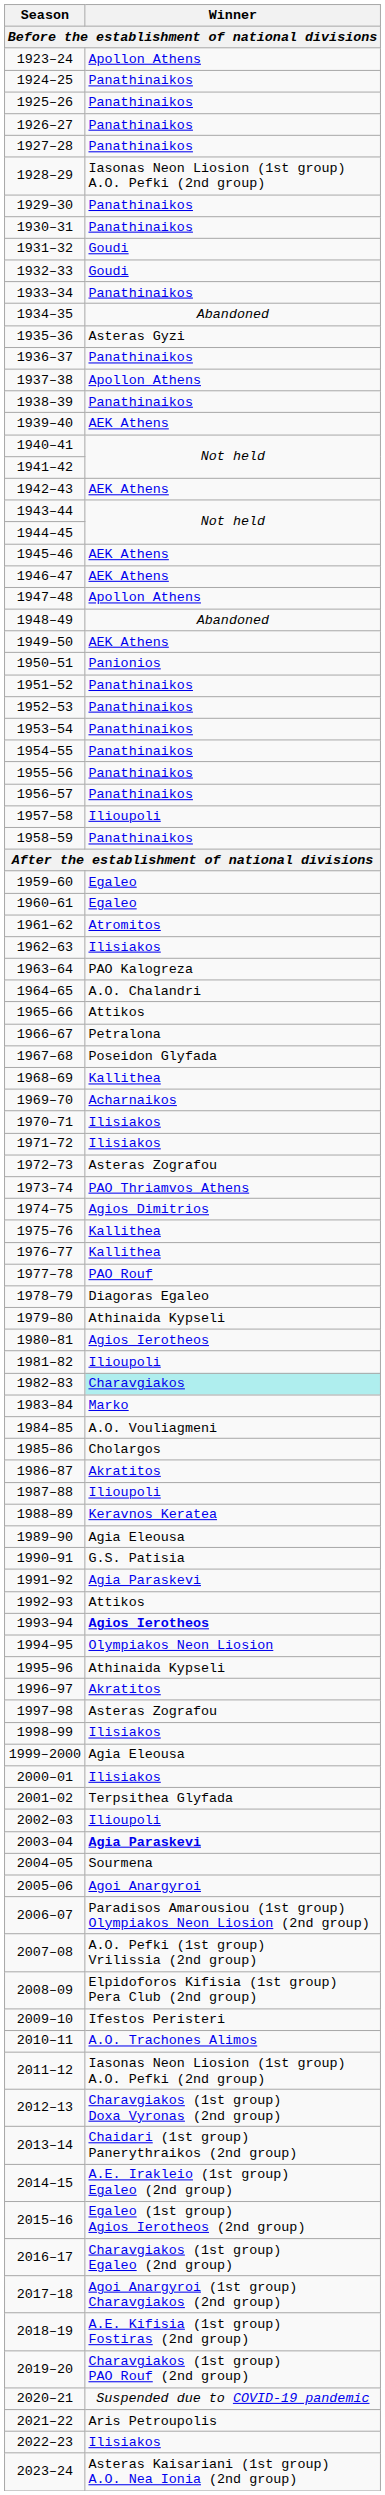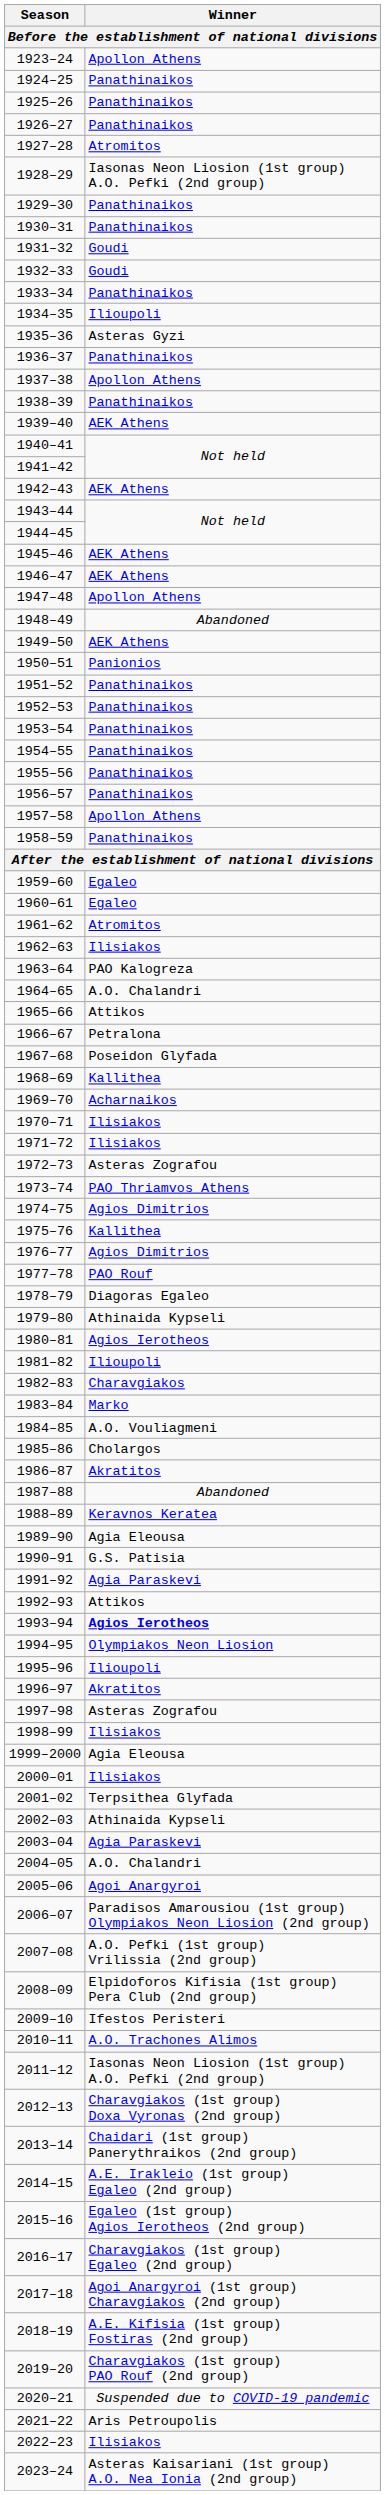 <table class="wikitable" style="text-align:left;">
 <tr>
 <th>Season</th>
 <th>Winner</th>
 </tr>
 <tr>
 <th colspan="2" align="center"><em>Before the establishment of national divisions</em></th>
 </tr>
 <tr>
 <td align="center">1923–24</td>
 <td><a href='#'>Apollon Athens</a></td>
 </tr>
 <tr>
 <td align="center">1924–25</td>
 <td><a href='#'>Panathinaikos</a></td>
 </tr>
 <tr>
 <td align="center">1925–26</td>
 <td><a href='#'>Panathinaikos</a></td>
 </tr>
 <tr>
 <td align="center">1926–27</td>
 <td><a href='#'>Panathinaikos</a></td>
 </tr>
 <tr>
 <td align="center">1927–28</td>
-<td><a href='#'>Panathinaikos</a></td>
+<td><a href='#'>Atromitos</a></td>
 </tr>
 <tr>
 <td align="center">1928–29</td>
 <td>Iasonas Neon Liosion (1st group)<br>A.O. Pefki (2nd group)</td>
 </tr>
 <tr>
 <td align="center">1929–30</td>
 <td><a href='#'>Panathinaikos</a></td>
 </tr>
 <tr>
 <td align="center">1930–31</td>
 <td><a href='#'>Panathinaikos</a></td>
 </tr>
 <tr>
 <td align="center">1931–32</td>
 <td><a href='#'>Goudi</a></td>
 </tr>
 <tr>
 <td align="center">1932–33</td>
 <td><a href='#'>Goudi</a></td>
 </tr>
 <tr>
 <td align="center">1933–34</td>
 <td><a href='#'>Panathinaikos</a></td>
 </tr>
 <tr>
 <td align="center">1934–35</td>
-<td align="center"><em>Abandoned</em></td>
+<td><a href='#'>Ilioupoli</a></td>
 </tr>
 <tr>
 <td align="center">1935–36</td>
 <td>Asteras Gyzi</td>
 </tr>
 <tr>
 <td align="center">1936–37</td>
 <td><a href='#'>Panathinaikos</a></td>
 </tr>
 <tr>
 <td align="center">1937–38</td>
 <td><a href='#'>Apollon Athens</a></td>
 </tr>
 <tr>
 <td align="center">1938–39</td>
 <td><a href='#'>Panathinaikos</a></td>
 </tr>
 <tr>
 <td align="center">1939–40</td>
 <td><a href='#'>AEK Athens</a></td>
 </tr>
 <tr>
 <td align="center">1940–41</td>
 <td rowspan="2" align="center"><em>Not held</em></td>
 </tr>
 <tr>
 <td align="center">1941–42</td>
 </tr>
 <tr>
 <td align="center">1942–43</td>
 <td><a href='#'>AEK Athens</a></td>
 </tr>
 <tr>
 <td align="center">1943–44</td>
 <td rowspan="2" align="center"><em>Not held</em></td>
 </tr>
 <tr>
 <td align="center">1944–45</td>
 </tr>
 <tr>
 <td align="center">1945–46</td>
 <td><a href='#'>AEK Athens</a></td>
 </tr>
 <tr>
 <td align="center">1946–47</td>
 <td><a href='#'>AEK Athens</a></td>
 </tr>
 <tr>
 <td align="center">1947–48</td>
 <td><a href='#'>Apollon Athens</a></td>
 </tr>
 <tr>
 <td align="center">1948–49</td>
 <td align="center"><em>Abandoned</em></td>
 </tr>
 <tr>
 <td align="center">1949–50</td>
 <td><a href='#'>AEK Athens</a></td>
 </tr>
 <tr>
 <td align="center">1950–51</td>
 <td><a href='#'>Panionios</a></td>
 </tr>
 <tr>
 <td align="center">1951–52</td>
 <td><a href='#'>Panathinaikos</a></td>
 </tr>
 <tr>
 <td align="center">1952–53</td>
 <td><a href='#'>Panathinaikos</a></td>
 </tr>
 <tr>
 <td align="center">1953–54</td>
 <td><a href='#'>Panathinaikos</a></td>
 </tr>
 <tr>
 <td align="center">1954–55</td>
 <td><a href='#'>Panathinaikos</a></td>
 </tr>
 <tr>
 <td align="center">1955–56</td>
 <td><a href='#'>Panathinaikos</a></td>
 </tr>
 <tr>
 <td align="center">1956–57</td>
 <td><a href='#'>Panathinaikos</a></td>
 </tr>
 <tr>
 <td align="center">1957–58</td>
-<td><a href='#'>Ilioupoli</a></td>
+<td><a href='#'>Apollon Athens</a></td>
 </tr>
 <tr>
 <td align="center">1958–59</td>
 <td><a href='#'>Panathinaikos</a></td>
 </tr>
 <tr>
 <th colspan="2" align="center"><em>After the establishment of national divisions</em></th>
 </tr>
 <tr>
 <td align="center">1959–60</td>
 <td><a href='#'>Egaleo</a></td>
 </tr>
 <tr>
 <td align="center">1960–61</td>
 <td><a href='#'>Egaleo</a></td>
 </tr>
 <tr>
 <td align="center">1961–62</td>
 <td><a href='#'>Atromitos</a></td>
 </tr>
 <tr>
 <td align="center">1962–63</td>
 <td><a href='#'>Ilisiakos</a></td>
 </tr>
 <tr>
 <td align="center">1963–64</td>
 <td>PAO Kalogreza</td>
 </tr>
 <tr>
 <td align="center">1964–65</td>
 <td>A.O. Chalandri</td>
 </tr>
 <tr>
 <td align="center">1965–66</td>
 <td>Attikos</td>
 </tr>
 <tr>
 <td align="center">1966–67</td>
 <td>Petralona</td>
 </tr>
 <tr>
 <td align="center">1967–68</td>
 <td>Poseidon Glyfada</td>
 </tr>
 <tr>
 <td align="center">1968–69</td>
 <td><a href='#'>Kallithea</a></td>
 </tr>
 <tr>
 <td align="center">1969–70</td>
 <td><a href='#'>Acharnaikos</a></td>
 </tr>
 <tr>
 <td align="center">1970–71</td>
 <td><a href='#'>Ilisiakos</a></td>
 </tr>
 <tr>
 <td align="center">1971–72</td>
 <td><a href='#'>Ilisiakos</a></td>
 </tr>
 <tr>
 <td align="center">1972–73</td>
 <td>Asteras Zografou</td>
 </tr>
 <tr>
 <td align="center">1973–74</td>
 <td><a href='#'>PAO Thriamvos Athens</a></td>
 </tr>
 <tr>
 <td align="center">1974–75</td>
 <td><a href='#'>Agios Dimitrios</a></td>
 </tr>
 <tr>
 <td align="center">1975–76</td>
 <td><a href='#'>Kallithea</a></td>
 </tr>
 <tr>
 <td align="center">1976–77</td>
-<td><a href='#'>Kallithea</a></td>
+<td><a href='#'>Agios Dimitrios</a></td>
 </tr>
 <tr>
 <td align="center">1977–78</td>
 <td><a href='#'>PAO Rouf</a></td>
 </tr>
 <tr>
 <td align="center">1978–79</td>
 <td>Diagoras Egaleo</td>
 </tr>
 <tr>
 <td align="center">1979–80</td>
 <td>Athinaida Kypseli</td>
 </tr>
 <tr>
 <td align="center">1980–81</td>
 <td><a href='#'>Agios Ierotheos</a></td>
 </tr>
 <tr>
 <td align="center">1981–82</td>
 <td><a href='#'>Ilioupoli</a></td>
 </tr>
 <tr>
 <td align="center">1982–83</td>
-<td style="background: paleturquoise;"><a href='#'>Charavgiakos</a></td>
+<td><a href='#'>Charavgiakos</a></td>
 </tr>
 <tr>
 <td align="center">1983–84</td>
 <td><a href='#'>Marko</a></td>
 </tr>
 <tr>
 <td align="center">1984–85</td>
 <td>A.O. Vouliagmeni</td>
 </tr>
 <tr>
 <td align="center">1985–86</td>
 <td>Cholargos</td>
 </tr>
 <tr>
 <td align="center">1986–87</td>
 <td><a href='#'>Akratitos</a></td>
 </tr>
 <tr>
 <td align="center">1987–88</td>
-<td><a href='#'>Ilioupoli</a></td>
+<td align="center"><em>Abandoned</em></td>
 </tr>
 <tr>
 <td align="center">1988–89</td>
 <td><a href='#'>Keravnos Keratea</a></td>
 </tr>
 <tr>
 <td align="center">1989–90</td>
 <td>Agia Eleousa</td>
 </tr>
 <tr>
 <td align="center">1990–91</td>
 <td>G.S. Patisia</td>
 </tr>
 <tr>
 <td align="center">1991–92</td>
 <td><a href='#'>Agia Paraskevi</a></td>
 </tr>
 <tr>
 <td align="center">1992–93</td>
 <td>Attikos</td>
 </tr>
 <tr>
 <td align="center">1993–94</td>
 <td><strong><a href='#'>Agios Ierotheos</a></strong></td>
 </tr>
 <tr>
 <td align="center">1994–95</td>
 <td><a href='#'>Olympiakos Neon Liosion</a></td>
 </tr>
 <tr>
 <td align="center">1995–96</td>
-<td>Athinaida Kypseli</td>
+<td><a href='#'>Ilioupoli</a></td>
 </tr>
 <tr>
 <td align="center">1996–97</td>
 <td><a href='#'>Akratitos</a></td>
 </tr>
 <tr>
 <td align="center">1997–98</td>
 <td>Asteras Zografou</td>
 </tr>
 <tr>
 <td align="center">1998–99</td>
 <td><a href='#'>Ilisiakos</a></td>
 </tr>
 <tr>
 <td align="center">1999–2000</td>
 <td>Agia Eleousa</td>
 </tr>
 <tr>
 <td align="center">2000–01</td>
 <td><a href='#'>Ilisiakos</a></td>
 </tr>
 <tr>
 <td align="center">2001–02</td>
 <td>Terpsithea Glyfada</td>
 </tr>
 <tr>
 <td align="center">2002–03</td>
-<td><a href='#'>Ilioupoli</a></td>
+<td>Athinaida Kypseli</td>
 </tr>
 <tr>
 <td align="center">2003–04</td>
-<td><strong><a href='#'>Agia Paraskevi</a></strong></td>
+<td><a href='#'>Agia Paraskevi</a></td>
 </tr>
 <tr>
 <td align="center">2004–05</td>
-<td>Sourmena</td>
+<td>A.O. Chalandri</td>
 </tr>
 <tr>
 <td align="center">2005–06</td>
 <td><a href='#'>Agoi Anargyroi</a></td>
 </tr>
 <tr>
 <td align="center">2006–07</td>
 <td>Paradisos Amarousiou (1st group)<br><a href='#'>Olympiakos Neon Liosion</a> (2nd group)</td>
 </tr>
 <tr>
 <td align="center">2007–08</td>
 <td>A.O. Pefki (1st group)<br>Vrilissia (2nd group)</td>
 </tr>
 <tr>
 <td align="center">2008–09</td>
 <td>Elpidoforos Kifisia (1st group)<br>Pera Club (2nd group)</td>
 </tr>
 <tr>
 <td align="center">2009–10</td>
 <td>Ifestos Peristeri</td>
 </tr>
 <tr>
 <td align="center">2010–11</td>
 <td><a href='#'>A.O. Trachones Alimos</a></td>
 </tr>
 <tr>
 <td align="center">2011–12</td>
 <td>Iasonas Neon Liosion (1st group)<br>A.O. Pefki (2nd group)</td>
 </tr>
 <tr>
 <td align="center">2012–13</td>
 <td><a href='#'>Charavgiakos</a> (1st group)<br><a href='#'>Doxa Vyronas</a> (2nd group)</td>
 </tr>
 <tr>
 <td align="center">2013–14</td>
 <td><a href='#'>Chaidari</a> (1st group)<br>Panerythraikos (2nd group)</td>
 </tr>
 <tr>
 <td align="center">2014–15</td>
 <td><a href='#'>A.E. Irakleio</a> (1st group)<br><a href='#'>Egaleo</a> (2nd group)</td>
 </tr>
 <tr>
 <td align="center">2015–16</td>
 <td><a href='#'>Egaleo</a> (1st group)<br><a href='#'>Agios Ierotheos</a> (2nd group)</td>
 </tr>
 <tr>
 <td align="center">2016–17</td>
 <td><a href='#'>Charavgiakos</a> (1st group)<br><a href='#'>Egaleo</a> (2nd group)</td>
 </tr>
 <tr>
 <td align="center">2017–18</td>
 <td><a href='#'>Agoi Anargyroi</a> (1st group)<br><a href='#'>Charavgiakos</a> (2nd group)</td>
 </tr>
 <tr>
 <td align="center">2018–19</td>
 <td><a href='#'>A.E. Kifisia</a> (1st group)<br><a href='#'>Fostiras</a> (2nd group)</td>
 </tr>
 <tr>
 <td align="center">2019–20</td>
 <td><a href='#'>Charavgiakos</a> (1st group)<br><a href='#'>PAO Rouf</a> (2nd group)</td>
 </tr>
 <tr>
 <td align="center">2020–21</td>
 <td align="center"><em>Suspended due to <a href='#'>COVID-19 pandemic</a></em></td>
 </tr>
 <tr>
 <td align="center">2021–22</td>
 <td>Aris Petroupolis</td>
 </tr>
 <tr>
 <td align="center">2022–23</td>
 <td><a href='#'>Ilisiakos</a></td>
 </tr>
 <tr>
 <td align="center">2023–24</td>
 <td>Asteras Kaisariani (1st group)<br><a href='#'>A.O. Nea Ionia</a> (2nd group)</td>
 </tr>
 </table>
